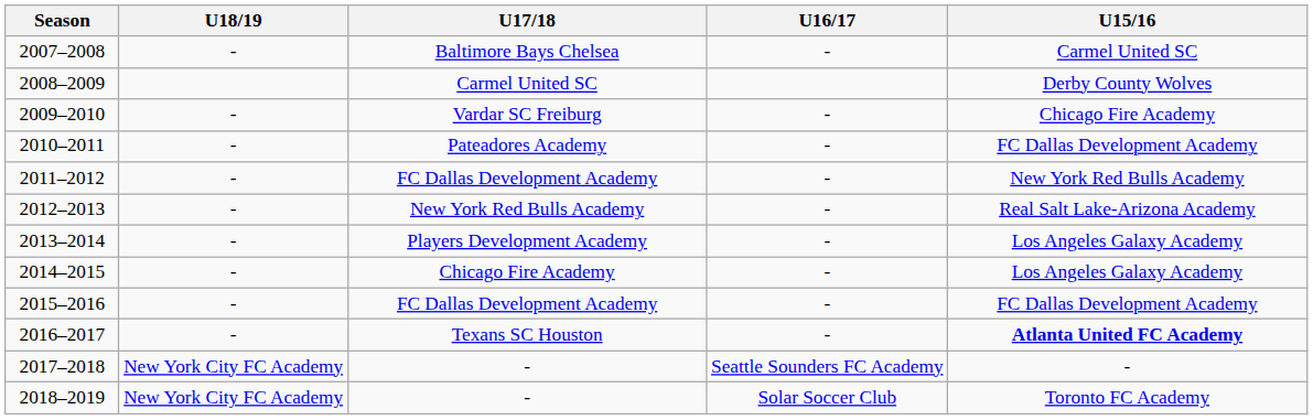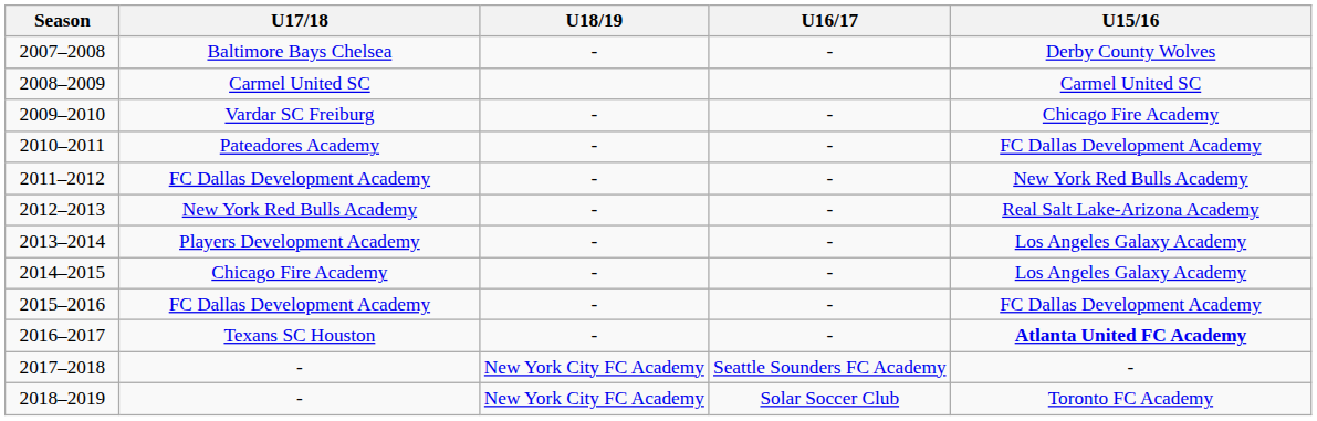 <table class="wikitable sortable" style="text-align:center;font-size:85%;">
 <tr>
 <th style="width:75px;">Season</th>
+<th style="width:250px;">U17/18</th>
 <th>U18/19</th>
-<th style="width:250px;">U17/18</th>
 <th>U16/17</th>
 <th style="width:250px;">U15/16</th>
 </tr>
 <tr>
 <td>2007–2008</td>
-<td>-</td>
 <td><a href='#'>Baltimore Bays Chelsea</a></td>
 <td>-</td>
+<td>-</td>
+<td><a href='#'>Derby County Wolves</a></td>
+</tr>
+<tr>
+<td>2008–2009</td>
+<td><a href='#'>Carmel United SC</a></td>
+<td></td>
+<td></td>
 <td><a href='#'>Carmel United SC</a></td>
 </tr>
 <tr>
-<td>2008–2009</td>
-<td></td>
-<td><a href='#'>Carmel United SC</a></td>
-<td></td>
-<td><a href='#'>Derby County Wolves</a></td>
-</tr>
-<tr>
 <td>2009–2010</td>
+<td><a href='#'>Vardar SC Freiburg</a></td>
 <td>-</td>
-<td><a href='#'>Vardar SC Freiburg</a></td>
 <td>-</td>
 <td><a href='#'>Chicago Fire Academy</a></td>
 </tr>
 <tr>
 <td>2010–2011</td>
+<td><a href='#'>Pateadores Academy</a></td>
 <td>-</td>
-<td><a href='#'>Pateadores Academy</a></td>
 <td>-</td>
 <td><a href='#'>FC Dallas Development Academy</a></td>
 </tr>
 <tr>
 <td>2011–2012</td>
+<td><a href='#'>FC Dallas Development Academy</a></td>
 <td>-</td>
-<td><a href='#'>FC Dallas Development Academy</a></td>
 <td>-</td>
 <td><a href='#'>New York Red Bulls Academy</a></td>
 </tr>
 <tr>
 <td>2012–2013</td>
+<td><a href='#'>New York Red Bulls Academy</a></td>
 <td>-</td>
-<td><a href='#'>New York Red Bulls Academy</a></td>
 <td>-</td>
 <td><a href='#'>Real Salt Lake-Arizona Academy</a></td>
 </tr>
 <tr>
 <td>2013–2014</td>
+<td><a href='#'>Players Development Academy</a></td>
 <td>-</td>
-<td><a href='#'>Players Development Academy</a></td>
 <td>-</td>
 <td><a href='#'>Los Angeles Galaxy Academy</a></td>
 </tr>
 <tr>
 <td>2014–2015</td>
+<td><a href='#'>Chicago Fire Academy</a></td>
 <td>-</td>
-<td><a href='#'>Chicago Fire Academy</a></td>
 <td>-</td>
 <td><a href='#'>Los Angeles Galaxy Academy</a></td>
 </tr>
 <tr>
 <td>2015–2016</td>
+<td><a href='#'>FC Dallas Development Academy</a></td>
 <td>-</td>
-<td><a href='#'>FC Dallas Development Academy</a></td>
 <td>-</td>
 <td><a href='#'>FC Dallas Development Academy</a></td>
 </tr>
 <tr>
 <td>2016–2017</td>
+<td><a href='#'>Texans SC Houston</a></td>
 <td>-</td>
-<td><a href='#'>Texans SC Houston</a></td>
 <td>-</td>
 <td><strong><a href='#'>Atlanta United FC Academy</a></strong></td>
 </tr>
 <tr>
 <td>2017–2018</td>
+<td>-</td>
 <td><a href='#'>New York City FC Academy</a></td>
-<td>-</td>
 <td><a href='#'>Seattle Sounders FC Academy</a></td>
 <td>-</td>
 </tr>
 <tr>
 <td>2018–2019</td>
+<td>-</td>
 <td><a href='#'>New York City FC Academy</a></td>
-<td>-</td>
 <td><a href='#'>Solar Soccer Club</a></td>
 <td><a href='#'>Toronto FC Academy</a></td>
 </tr>
 </table>
